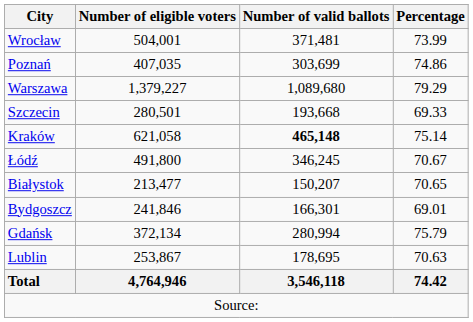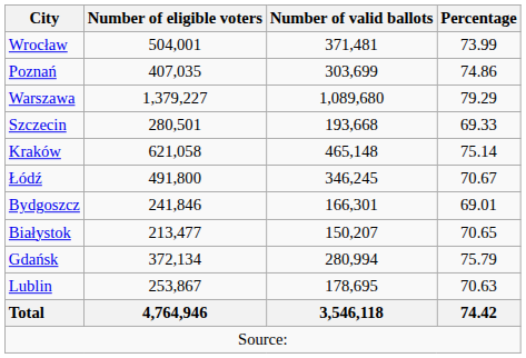 <table class="wikitable sortable" style="text-align:right; font-size:95%">
 <tr>
 <th align="left">City</th>
 <th colspan="1" rowspan="1" align="center">Number of eligible voters</th>
 <th colspan="1" rowspan="1" align="center">Number of valid ballots</th>
 <th colspan="1" rowspan="1" align="center">Percentage</th>
 </tr>
 <tr>
 <td align="left"><a href='#'>Wrocław</a></td>
 <td align="center">504,001</td>
 <td align="center">371,481</td>
 <td align="center">73.99</td>
 </tr>
 <tr>
 <td align="left"><a href='#'>Poznań</a></td>
 <td align="center">407,035</td>
 <td align="center">303,699</td>
 <td align="center">74.86</td>
 </tr>
 <tr>
 <td align="left"><a href='#'>Warszawa</a></td>
 <td align="center">1,379,227</td>
 <td align="center">1,089,680</td>
 <td align="center">79.29</td>
 </tr>
 <tr>
 <td align="left"><a href='#'>Szczecin</a></td>
 <td align="center">280,501</td>
 <td align="center">193,668</td>
 <td align="center">69.33</td>
 </tr>
 <tr>
 <td align="left"><a href='#'>Kraków</a></td>
 <td align="center">621,058</td>
-<td align="center"><strong>465,148</strong></td>
+<td align="center">465,148</td>
 <td align="center">75.14</td>
 </tr>
 <tr>
 <td align="left"><a href='#'>Łódź</a></td>
 <td align="center">491,800</td>
 <td align="center">346,245</td>
 <td align="center">70.67</td>
 </tr>
 <tr>
+<td align="left"><a href='#'>Bydgoszcz</a></td>
+<td align="center">241,846</td>
+<td align="center">166,301</td>
+<td align="center">69.01</td>
+</tr>
+<tr>
 <td align="left"><a href='#'>Białystok</a></td>
 <td align="center">213,477</td>
 <td align="center">150,207</td>
 <td align="center">70.65</td>
-</tr>
-<tr>
-<td align="left"><a href='#'>Bydgoszcz</a></td>
-<td align="center">241,846</td>
-<td align="center">166,301</td>
-<td align="center">69.01</td>
 </tr>
 <tr>
 <td align="left"><a href='#'>Gdańsk</a></td>
 <td align="center">372,134</td>
 <td align="center">280,994</td>
 <td align="center">75.79</td>
 </tr>
 <tr>
 <td align="left"><a href='#'>Lublin</a></td>
 <td align="center">253,867</td>
 <td align="center">178,695</td>
 <td align="center">70.63</td>
 </tr>
 <tr class="sortbottom">
 <th style="text-align:left;">Total</th>
 <th align="center" style="text-align:center;">4,764,946</th>
 <th align="center" style="text-align:center;">3,546,118</th>
 <th style="text-align:center;"><strong>74.42</strong></th>
 </tr>
 <tr>
 <td colspan="4" style="text-align:center;">Source: </td>
 </tr>
 </table>
